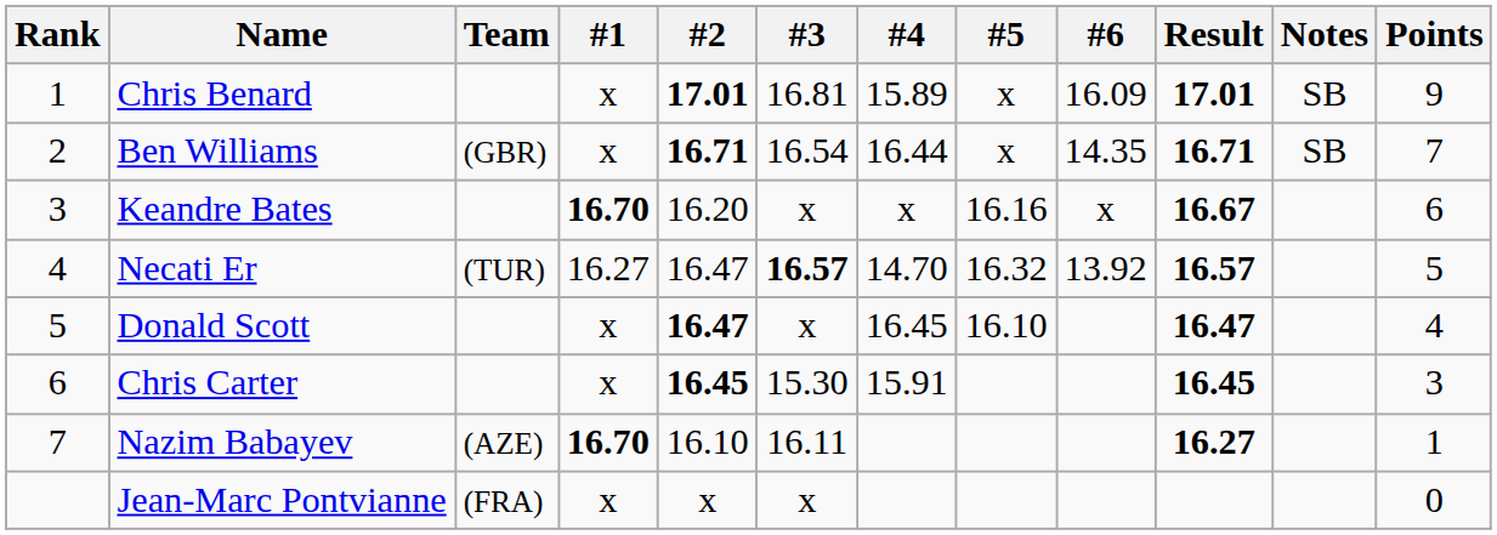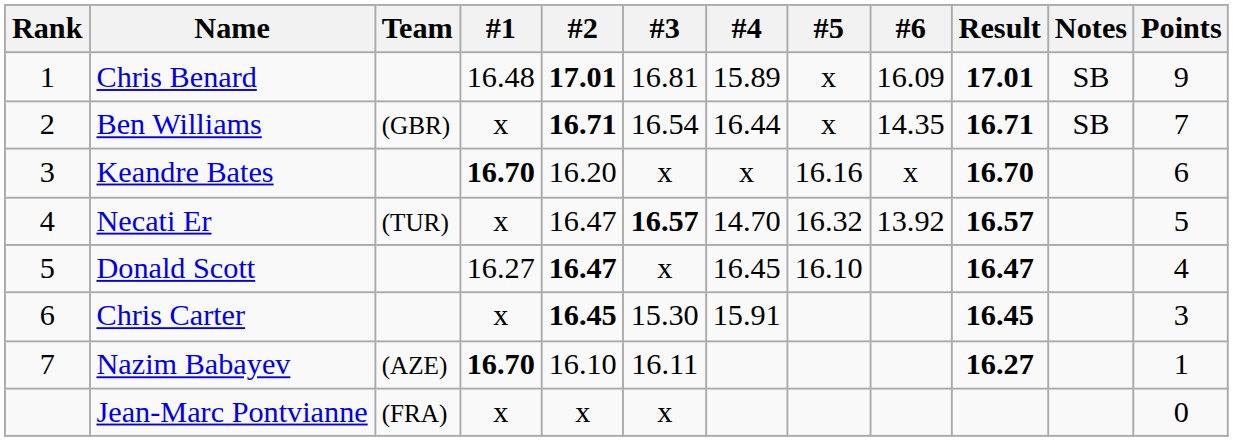 <table class="wikitable sortable" style="text-align:center">
 <tr>
 <th>Rank</th>
 <th>Name</th>
 <th>Team</th>
 <th>#1</th>
 <th>#2</th>
 <th>#3</th>
 <th>#4</th>
 <th>#5</th>
 <th>#6</th>
 <th>Result</th>
 <th>Notes</th>
 <th>Points</th>
 </tr>
 <tr>
 <td>1</td>
 <td align=left><a href='#'>Chris Benard</a></td>
 <td align=left></td>
-<td>x</td>
+<td>16.48</td>
 <td><strong>17.01</strong></td>
 <td>16.81</td>
 <td>15.89</td>
 <td>x</td>
 <td>16.09</td>
 <td><strong>17.01</strong></td>
 <td>SB</td>
 <td>9</td>
 </tr>
 <tr>
 <td>2</td>
 <td align=left><a href='#'>Ben Williams</a></td>
 <td align=left> <small>(GBR)</small></td>
 <td>x</td>
 <td><strong>16.71</strong></td>
 <td>16.54</td>
 <td>16.44</td>
 <td>x</td>
 <td>14.35</td>
 <td><strong>16.71</strong></td>
 <td>SB</td>
 <td>7</td>
 </tr>
 <tr>
 <td>3</td>
 <td align=left><a href='#'>Keandre Bates</a></td>
 <td align=left></td>
 <td><strong>16.70</strong></td>
 <td>16.20</td>
 <td>x</td>
 <td>x</td>
 <td>16.16</td>
 <td>x</td>
-<td><strong>16.67</strong></td>
+<td><strong>16.70</strong></td>
 <td></td>
 <td>6</td>
 </tr>
 <tr>
 <td>4</td>
 <td align=left><a href='#'>Necati Er</a></td>
 <td align=left> <small>(TUR)</small></td>
-<td>16.27</td>
+<td>x</td>
 <td>16.47</td>
 <td><strong>16.57</strong></td>
 <td>14.70</td>
 <td>16.32</td>
 <td>13.92</td>
 <td><strong>16.57</strong></td>
 <td></td>
 <td>5</td>
 </tr>
 <tr>
 <td>5</td>
 <td align=left><a href='#'>Donald Scott</a></td>
 <td align=left></td>
-<td>x</td>
+<td>16.27</td>
 <td><strong>16.47</strong></td>
 <td>x</td>
 <td>16.45</td>
 <td>16.10</td>
 <td></td>
 <td><strong>16.47</strong></td>
 <td></td>
 <td>4</td>
 </tr>
 <tr>
 <td>6</td>
 <td align=left><a href='#'>Chris Carter</a></td>
 <td align=left></td>
 <td>x</td>
 <td><strong>16.45</strong></td>
 <td>15.30</td>
 <td>15.91</td>
 <td></td>
 <td></td>
 <td><strong>16.45</strong></td>
 <td></td>
 <td>3</td>
 </tr>
 <tr>
 <td>7</td>
 <td align=left><a href='#'>Nazim Babayev</a></td>
 <td align=left> <small>(AZE)</small></td>
 <td><strong>16.70</strong></td>
 <td>16.10</td>
 <td>16.11</td>
 <td></td>
 <td></td>
 <td></td>
 <td><strong>16.27</strong></td>
 <td></td>
 <td>1</td>
 </tr>
 <tr>
 <td></td>
 <td align=left><a href='#'>Jean-Marc Pontvianne</a></td>
 <td align=left> <small>(FRA)</small></td>
 <td>x</td>
 <td>x</td>
 <td>x</td>
 <td></td>
 <td></td>
 <td></td>
 <td><strong></strong></td>
 <td></td>
 <td>0</td>
 </tr>
 </table>
